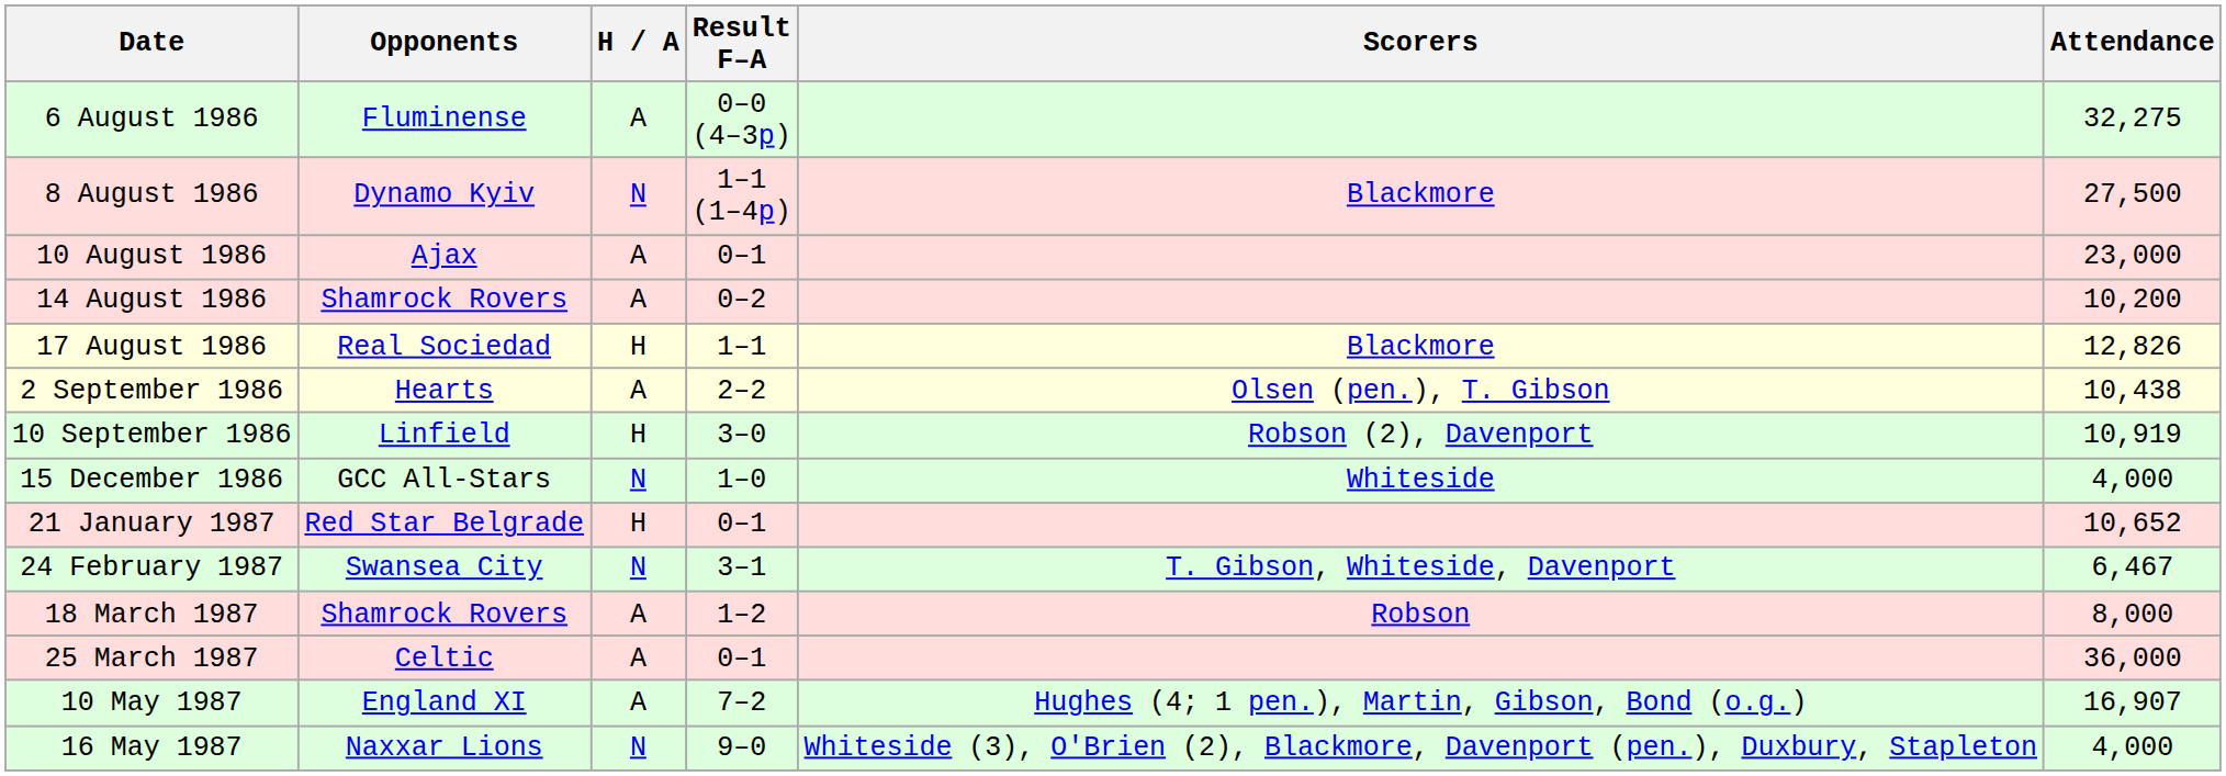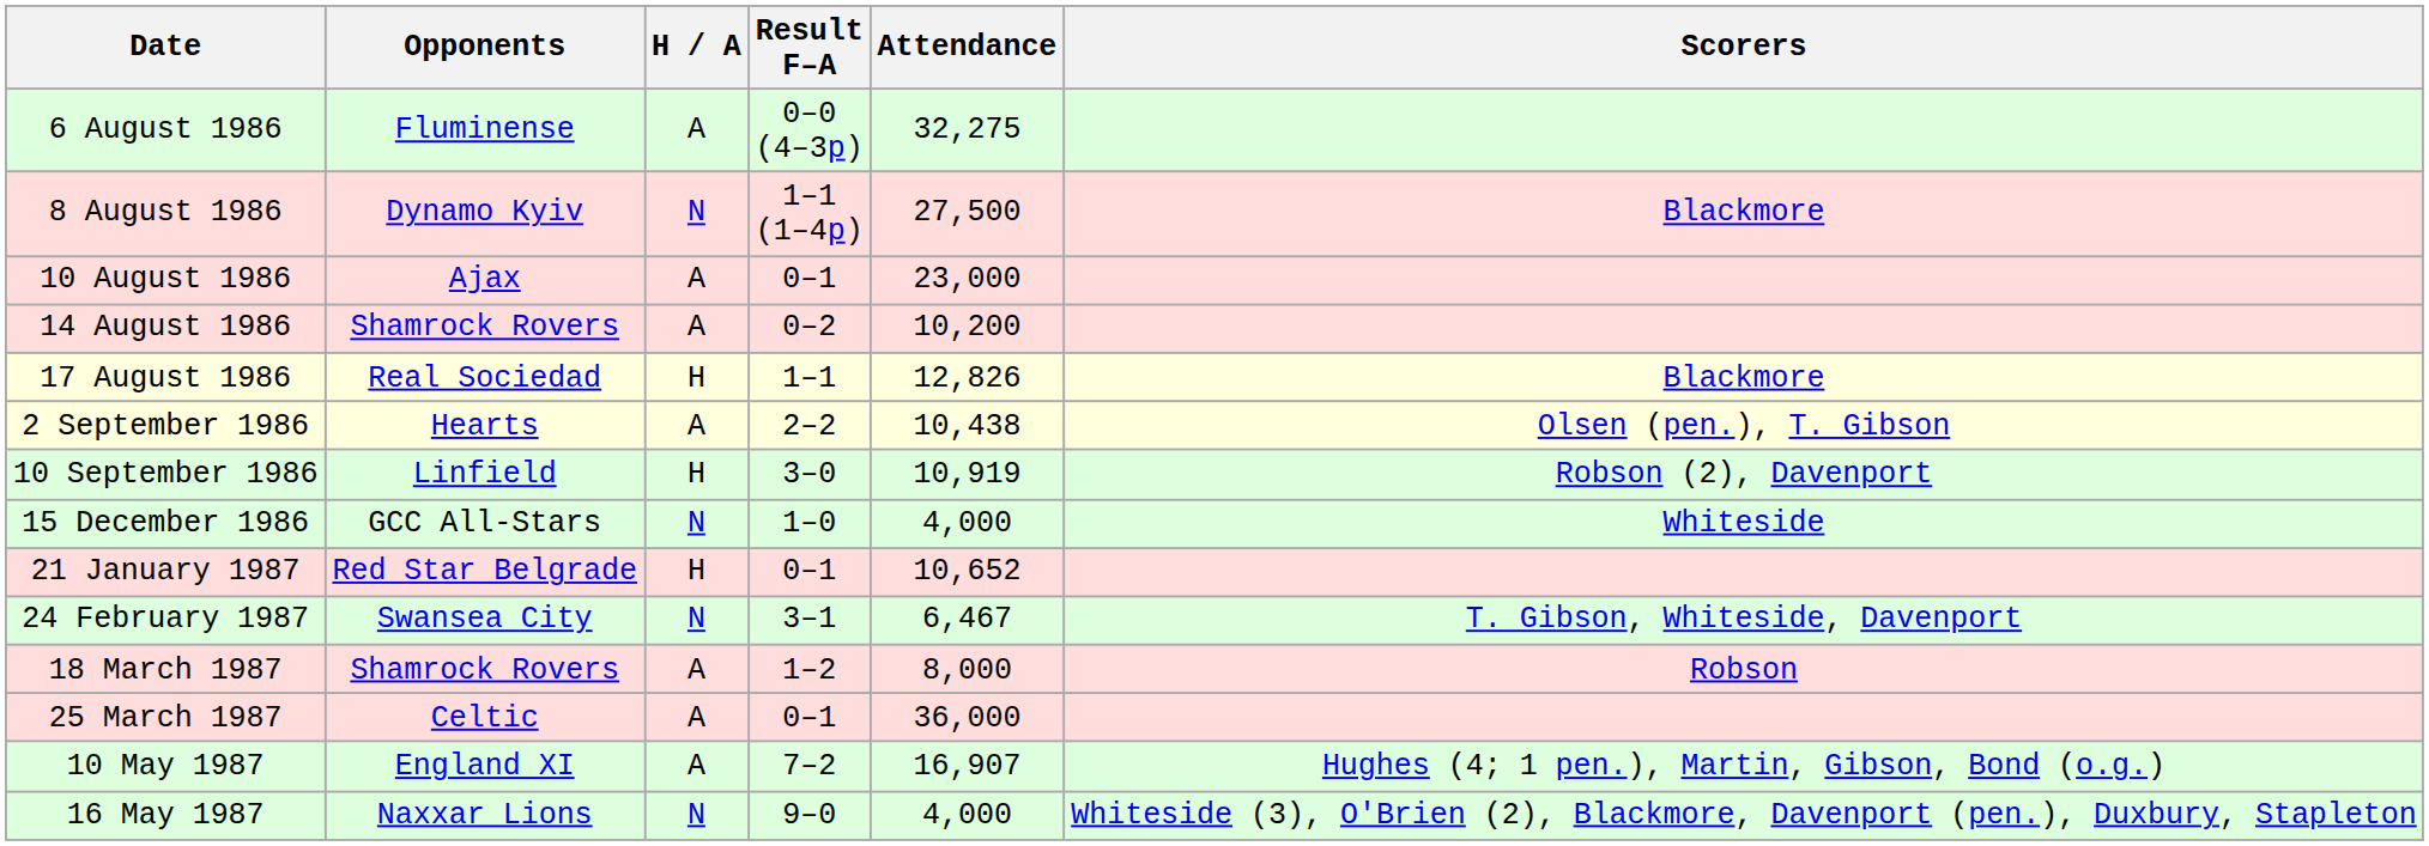 <table class="wikitable" style="text-align:center">
 <tr>
 <th>Date</th>
 <th>Opponents</th>
 <th>H / A</th>
 <th>Result<br>F–A</th>
+<th>Attendance</th>
 <th>Scorers</th>
-<th>Attendance</th>
 </tr>
 <tr bgcolor="#ddffdd">
 <td>6 August 1986</td>
 <td><a href='#'>Fluminense</a></td>
 <td>A</td>
 <td>0–0<br>(4–3<a href='#'>p</a>)</td>
+<td>32,275</td>
 <td></td>
-<td>32,275</td>
 </tr>
 <tr bgcolor="#ffdddd">
 <td>8 August 1986</td>
 <td><a href='#'>Dynamo Kyiv</a></td>
 <td><a href='#'>N</a></td>
 <td>1–1<br>(1–4<a href='#'>p</a>)</td>
+<td>27,500</td>
 <td><a href='#'>Blackmore</a></td>
-<td>27,500</td>
 </tr>
 <tr bgcolor="#ffdddd">
 <td>10 August 1986</td>
 <td><a href='#'>Ajax</a></td>
 <td>A</td>
 <td>0–1</td>
+<td>23,000</td>
 <td></td>
-<td>23,000</td>
 </tr>
 <tr bgcolor="#ffdddd">
 <td>14 August 1986</td>
 <td><a href='#'>Shamrock Rovers</a></td>
 <td>A</td>
 <td>0–2</td>
+<td>10,200</td>
 <td></td>
-<td>10,200</td>
 </tr>
 <tr bgcolor="#ffffdd">
 <td>17 August 1986</td>
 <td><a href='#'>Real Sociedad</a></td>
 <td>H</td>
 <td>1–1</td>
+<td>12,826</td>
 <td><a href='#'>Blackmore</a></td>
-<td>12,826</td>
 </tr>
 <tr bgcolor="#ffffdd">
 <td>2 September 1986</td>
 <td><a href='#'>Hearts</a></td>
 <td>A</td>
 <td>2–2</td>
+<td>10,438</td>
 <td><a href='#'>Olsen</a> (<a href='#'>pen.</a>), <a href='#'>T. Gibson</a></td>
-<td>10,438</td>
 </tr>
 <tr bgcolor="#ddffdd">
 <td>10 September 1986</td>
 <td><a href='#'>Linfield</a></td>
 <td>H</td>
 <td>3–0</td>
+<td>10,919</td>
 <td><a href='#'>Robson</a> (2), <a href='#'>Davenport</a></td>
-<td>10,919</td>
 </tr>
 <tr bgcolor="#ddffdd">
 <td>15 December 1986</td>
 <td>GCC All-Stars</td>
 <td><a href='#'>N</a></td>
 <td>1–0</td>
+<td>4,000</td>
 <td><a href='#'>Whiteside</a></td>
-<td>4,000</td>
 </tr>
 <tr bgcolor="#ffdddd">
 <td>21 January 1987</td>
 <td><a href='#'>Red Star Belgrade</a></td>
 <td>H</td>
 <td>0–1</td>
+<td>10,652</td>
 <td></td>
-<td>10,652</td>
 </tr>
 <tr bgcolor="#ddffdd">
 <td>24 February 1987</td>
 <td><a href='#'>Swansea City</a></td>
 <td><a href='#'>N</a></td>
 <td>3–1</td>
+<td>6,467</td>
 <td><a href='#'>T. Gibson</a>, <a href='#'>Whiteside</a>, <a href='#'>Davenport</a></td>
-<td>6,467</td>
 </tr>
 <tr bgcolor="#ffdddd">
 <td>18 March 1987</td>
 <td><a href='#'>Shamrock Rovers</a></td>
 <td>A</td>
 <td>1–2</td>
+<td>8,000</td>
 <td><a href='#'>Robson</a></td>
-<td>8,000</td>
 </tr>
 <tr bgcolor="#ffdddd">
 <td>25 March 1987</td>
 <td><a href='#'>Celtic</a></td>
 <td>A</td>
 <td>0–1</td>
+<td>36,000</td>
 <td></td>
-<td>36,000</td>
 </tr>
 <tr bgcolor="#ddffdd">
 <td>10 May 1987</td>
 <td><a href='#'>England XI</a></td>
 <td>A</td>
 <td>7–2</td>
+<td>16,907</td>
 <td><a href='#'>Hughes</a> (4; 1 <a href='#'>pen.</a>), <a href='#'>Martin</a>, <a href='#'>Gibson</a>, <a href='#'>Bond</a> (<a href='#'>o.g.</a>)</td>
-<td>16,907</td>
 </tr>
 <tr bgcolor="#ddffdd">
 <td>16 May 1987</td>
 <td><a href='#'>Naxxar Lions</a></td>
 <td><a href='#'>N</a></td>
 <td>9–0</td>
+<td>4,000</td>
 <td><a href='#'>Whiteside</a> (3), <a href='#'>O'Brien</a> (2), <a href='#'>Blackmore</a>, <a href='#'>Davenport</a> (<a href='#'>pen.</a>), <a href='#'>Duxbury</a>, <a href='#'>Stapleton</a></td>
-<td>4,000</td>
 </tr>
 </table>
